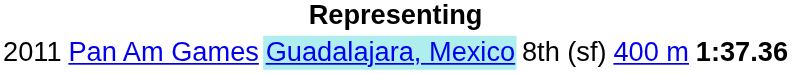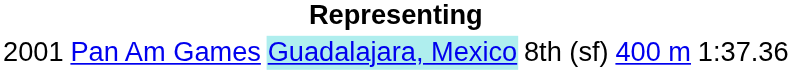 <table>
 <tr>
 <th colspan="6">Representing </th>
 </tr>
 <tr>
-<td>2011</td>
+<td>2001</td>
 <td><a href='#'>Pan Am Games</a></td>
 <td style="background: paleturquoise;"><a href='#'>Guadalajara, Mexico</a></td>
 <td bgcolor=>8th (sf)</td>
 <td><a href='#'>400 m</a></td>
-<td><strong>1:37.36</strong></td>
+<td>1:37.36</td>
 </tr>
 </table>
